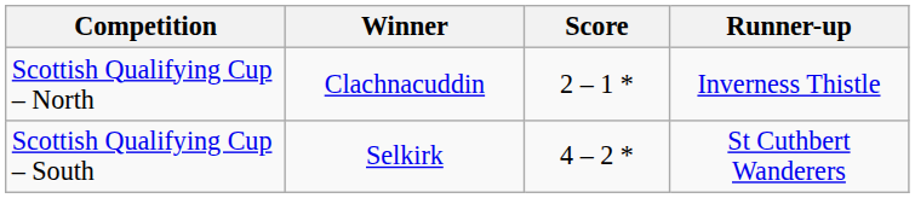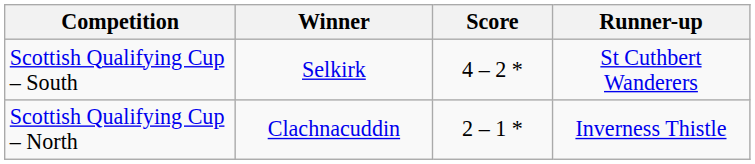 <table class="wikitable" style="text-align: center;">
 <tr>
 <th width=160>Competition</th>
 <th width=135>Winner</th>
 <th width=80>Score</th>
 <th width=135>Runner-up</th>
 </tr>
 <tr>
+<td align=left><a href='#'>Scottish Qualifying Cup</a> – South</td>
+<td><a href='#'>Selkirk</a></td>
+<td>4 – 2 *</td>
+<td><a href='#'>St Cuthbert Wanderers</a></td>
+</tr>
+<tr>
 <td align=left><a href='#'>Scottish Qualifying Cup</a> – North</td>
 <td><a href='#'>Clachnacuddin</a></td>
 <td>2 – 1 *</td>
 <td><a href='#'>Inverness Thistle</a></td>
 </tr>
-<tr>
-<td align=left><a href='#'>Scottish Qualifying Cup</a> – South</td>
-<td><a href='#'>Selkirk</a></td>
-<td>4 – 2 *</td>
-<td><a href='#'>St Cuthbert Wanderers</a></td>
-</tr>
 </table>
